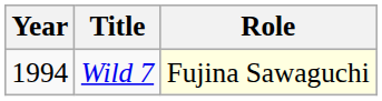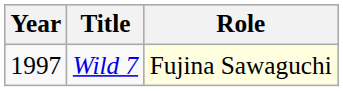 <table class="wikitable">
 <tr>
 <th>Year</th>
 <th>Title</th>
 <th>Role</th>
 </tr>
 <tr>
-<td>1994</td>
+<td>1997</td>
 <td><em><a href='#'>Wild 7</a></em></td>
 <td style="background: lightyellow;">Fujina Sawaguchi</td>
 </tr>
 </table>
